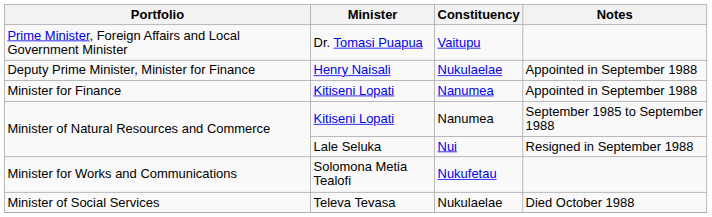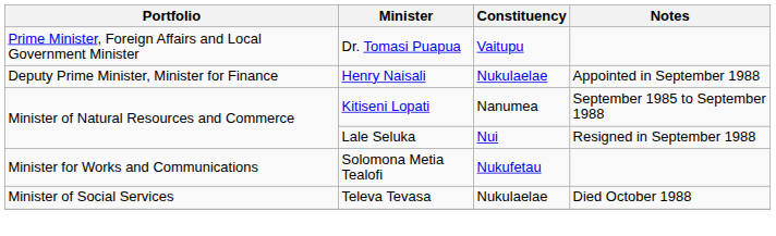 <table class="wikitable">
 <tr>
 <th>Portfolio</th>
 <th>Minister</th>
 <th>Constituency</th>
 <th>Notes</th>
 </tr>
 <tr>
 <td><a href='#'>Prime Minister</a>, Foreign Affairs and Local Government Minister</td>
 <td>Dr. <a href='#'>Tomasi Puapua</a></td>
 <td><a href='#'>Vaitupu</a></td>
 <td></td>
 </tr>
 <tr>
 <td>Deputy Prime Minister, Minister for Finance</td>
 <td><a href='#'>Henry Naisali</a></td>
 <td><a href='#'>Nukulaelae</a></td>
-<td>Appointed in September 1988</td>
-</tr>
-<tr>
-<td>Minister for Finance</td>
-<td><a href='#'>Kitiseni Lopati</a></td>
-<td><a href='#'>Nanumea</a></td>
 <td>Appointed in September 1988</td>
 </tr>
 <tr>
 <td rowspan=2>Minister of Natural Resources and Commerce</td>
 <td><a href='#'>Kitiseni Lopati</a></td>
 <td>Nanumea</td>
 <td>September 1985 to September 1988</td>
 </tr>
 <tr>
 <td>Lale Seluka</td>
 <td><a href='#'>Nui</a></td>
 <td>Resigned in September 1988</td>
 </tr>
 <tr>
 <td>Minister for Works and Communications</td>
 <td>Solomona Metia Tealofi</td>
 <td><a href='#'>Nukufetau</a></td>
 <td></td>
 </tr>
 <tr>
 <td>Minister of Social Services</td>
 <td>Televa Tevasa</td>
 <td>Nukulaelae</td>
 <td>Died October 1988</td>
 </tr>
 <tr>
 </tr>
 </table>
